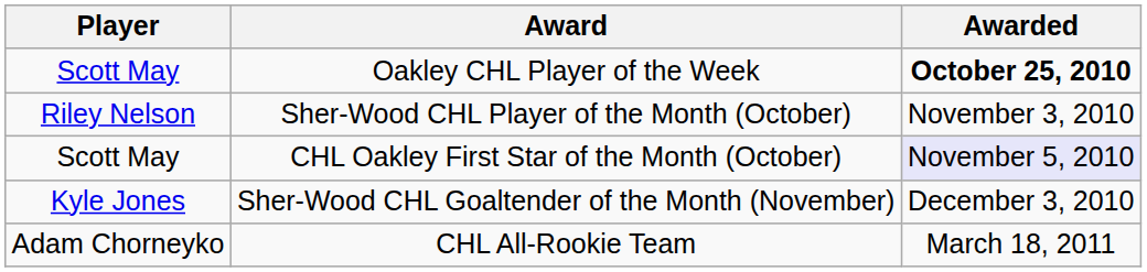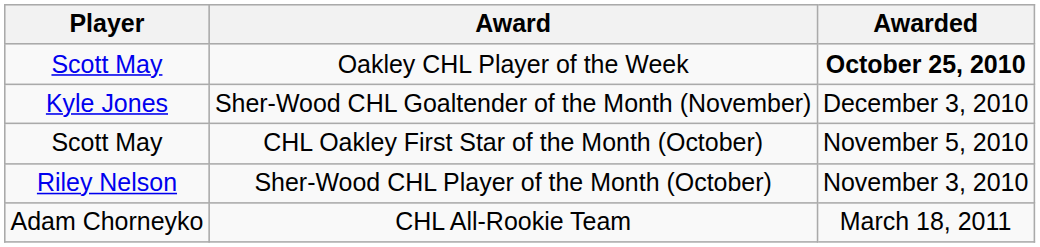 <table class="wikitable" style="text-align:center">
 <tr>
 <th>Player</th>
 <th>Award</th>
 <th>Awarded</th>
 </tr>
 <tr>
 <td><a href='#'>Scott May</a></td>
 <td>Oakley CHL Player of the Week</td>
 <td><strong>October 25, 2010</strong></td>
 </tr>
 <tr>
-<td><a href='#'>Riley Nelson</a></td>
-<td>Sher-Wood CHL Player of the Month (October)</td>
-<td>November 3, 2010</td>
+<td><a href='#'>Kyle Jones</a></td>
+<td>Sher-Wood CHL Goaltender of the Month  (November)</td>
+<td>December 3, 2010</td>
 </tr>
 <tr>
 <td>Scott May</td>
 <td>CHL Oakley First Star of the Month (October)</td>
-<td style="background: lavender;">November 5, 2010</td>
+<td>November 5, 2010</td>
 </tr>
 <tr>
-<td><a href='#'>Kyle Jones</a></td>
-<td>Sher-Wood CHL Goaltender of the Month  (November)</td>
-<td>December 3, 2010</td>
+<td><a href='#'>Riley Nelson</a></td>
+<td>Sher-Wood CHL Player of the Month (October)</td>
+<td>November 3, 2010</td>
 </tr>
 <tr>
 <td>Adam Chorneyko</td>
 <td>CHL All-Rookie Team</td>
 <td>March 18, 2011</td>
 </tr>
 </table>
